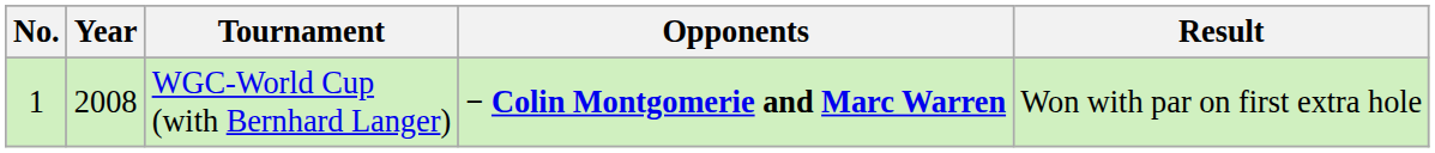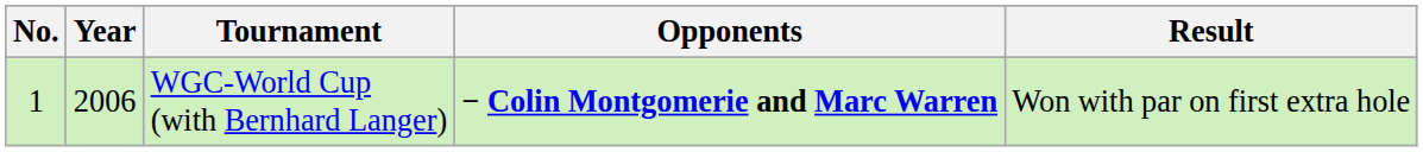 <table class="wikitable" style="font-size:95%;">
 <tr>
 <th>No.</th>
 <th>Year</th>
 <th>Tournament</th>
 <th>Opponents</th>
 <th>Result</th>
 </tr>
 <tr style="background:#D0F0C0;">
 <td align=center>1</td>
-<td>2008</td>
+<td>2006</td>
 <td><a href='#'>WGC-World Cup</a><br>(with  <a href='#'>Bernhard Langer</a>)</td>
 <td><strong> − <a href='#'>Colin Montgomerie</a> and <a href='#'>Marc Warren</a></strong></td>
 <td>Won with par on first extra hole</td>
 </tr>
 </table>
